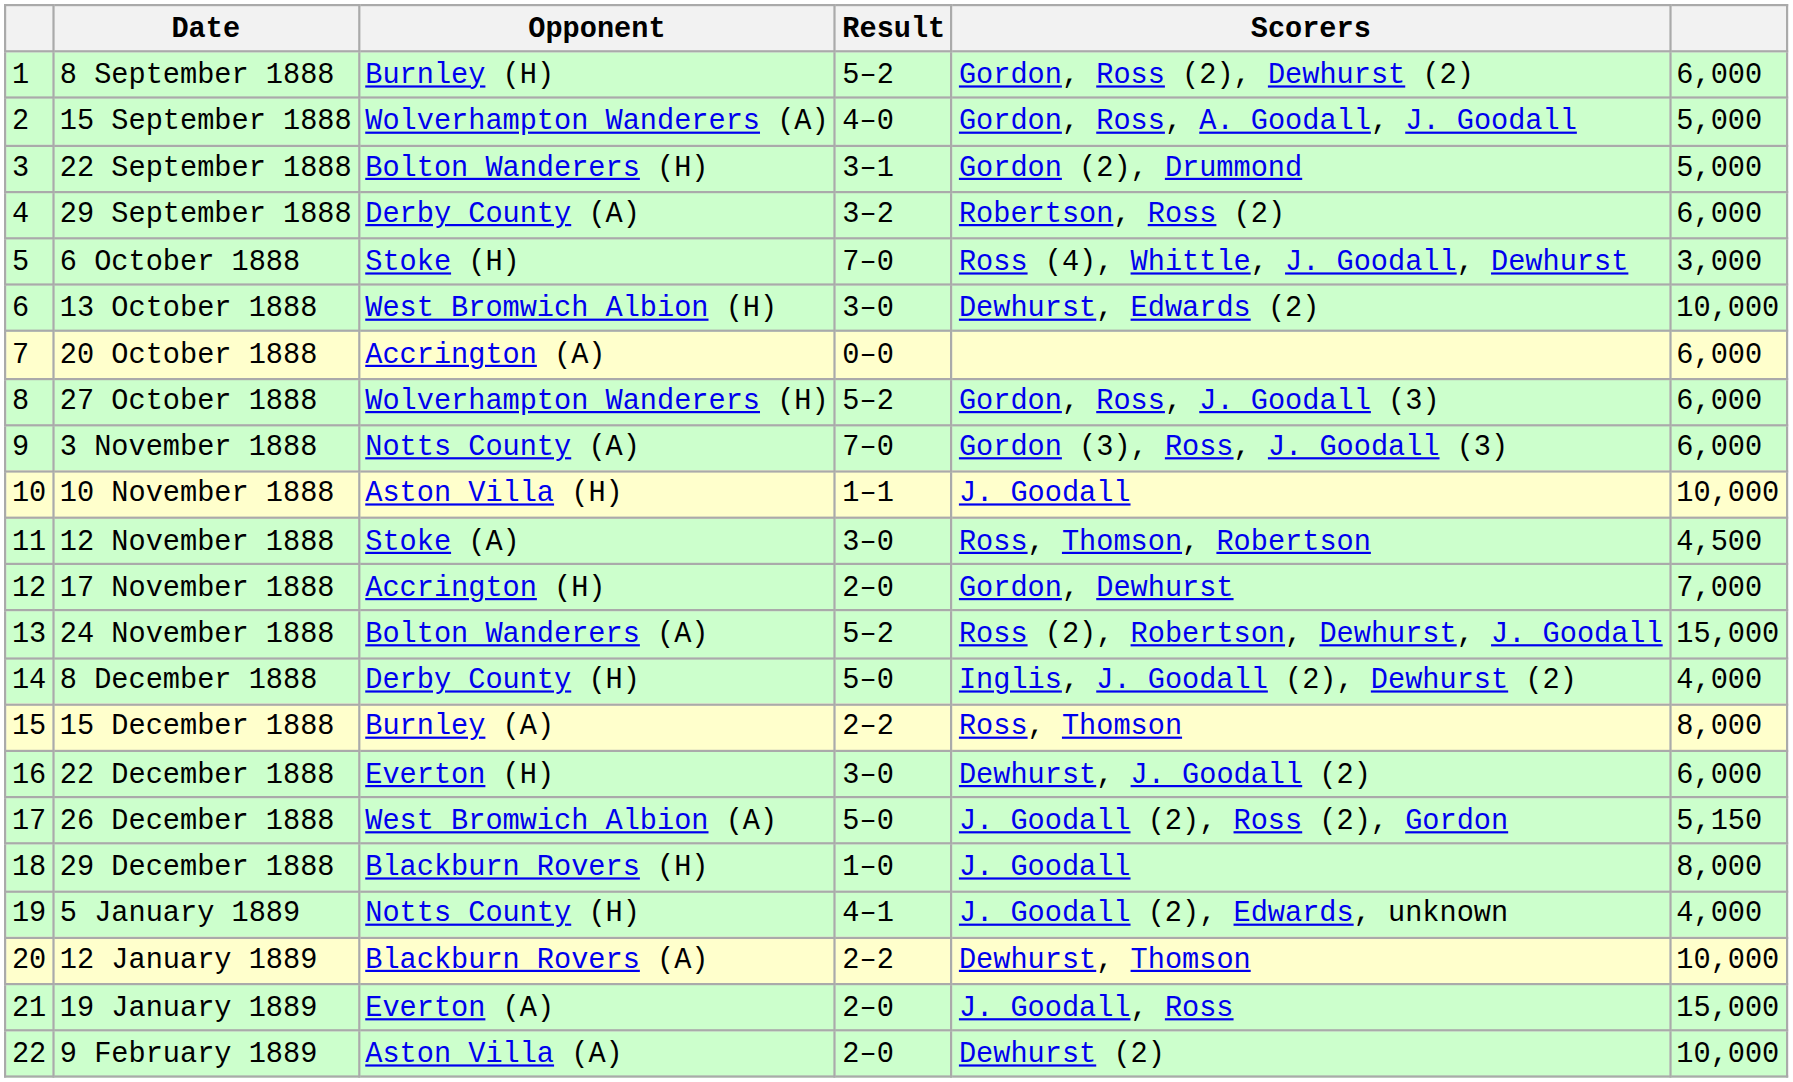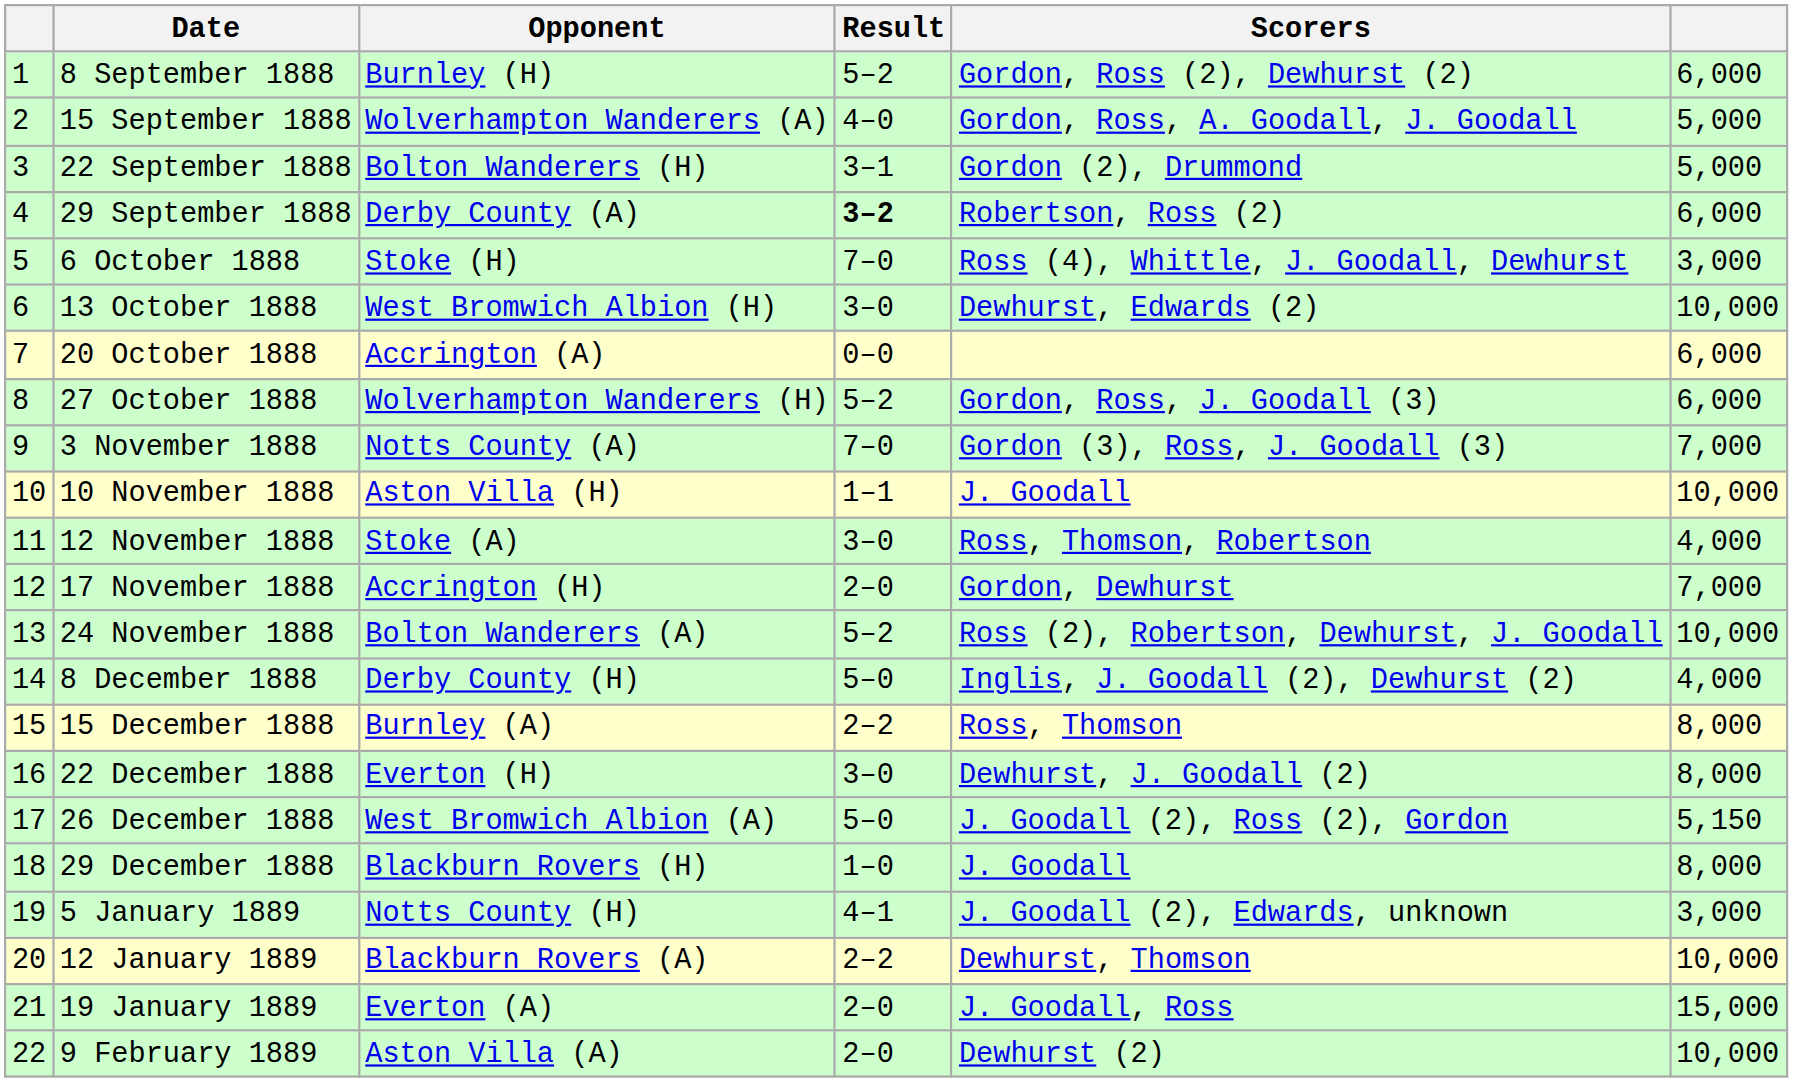 <table class="wikitable" style="text-align:left">
 <tr>
 <th></th>
 <th>Date</th>
 <th>Opponent</th>
 <th>Result</th>
 <th>Scorers</th>
 <th></th>
 </tr>
 <tr style="background-color: #CCFFCC;">
 <td>1</td>
 <td>8 September 1888</td>
 <td><a href='#'>Burnley</a> (H)</td>
 <td>5–2</td>
 <td><a href='#'>Gordon</a>, <a href='#'>Ross</a> (2), <a href='#'>Dewhurst</a> (2)</td>
 <td>6,000</td>
 </tr>
 <tr style="background-color: #CCFFCC;">
 <td>2</td>
 <td>15 September 1888</td>
 <td><a href='#'>Wolverhampton Wanderers</a> (A)</td>
 <td>4–0</td>
 <td><a href='#'>Gordon</a>, <a href='#'>Ross</a>, <a href='#'>A. Goodall</a>, <a href='#'>J. Goodall</a></td>
 <td>5,000</td>
 </tr>
 <tr style="background-color: #CCFFCC;">
 <td>3</td>
 <td>22 September 1888</td>
 <td><a href='#'>Bolton Wanderers</a> (H)</td>
 <td>3–1</td>
 <td><a href='#'>Gordon</a> (2), <a href='#'>Drummond</a></td>
 <td>5,000</td>
 </tr>
 <tr style="background-color: #CCFFCC;">
 <td>4</td>
 <td>29 September 1888</td>
 <td><a href='#'>Derby County</a> (A)</td>
-<td>3–2</td>
+<td><strong>3–2</strong></td>
 <td><a href='#'>Robertson</a>, <a href='#'>Ross</a> (2)</td>
 <td>6,000</td>
 </tr>
 <tr style="background-color: #CCFFCC;">
 <td>5</td>
 <td>6 October 1888</td>
 <td><a href='#'>Stoke</a> (H)</td>
 <td>7–0</td>
 <td><a href='#'>Ross</a> (4), <a href='#'>Whittle</a>, <a href='#'>J. Goodall</a>, <a href='#'>Dewhurst</a></td>
 <td>3,000</td>
 </tr>
 <tr style="background-color: #CCFFCC;">
 <td>6</td>
 <td>13 October 1888</td>
 <td><a href='#'>West Bromwich Albion</a> (H)</td>
 <td>3–0</td>
 <td><a href='#'>Dewhurst</a>, <a href='#'>Edwards</a> (2)</td>
 <td>10,000</td>
 </tr>
 <tr style="background-color: #FFFFCC;">
 <td>7</td>
 <td>20 October 1888</td>
 <td><a href='#'>Accrington</a> (A)</td>
 <td>0–0</td>
 <td></td>
 <td>6,000</td>
 </tr>
 <tr style="background-color: #CCFFCC;">
 <td>8</td>
 <td>27 October 1888</td>
 <td><a href='#'>Wolverhampton Wanderers</a> (H)</td>
 <td>5–2</td>
 <td><a href='#'>Gordon</a>, <a href='#'>Ross</a>, <a href='#'>J. Goodall</a> (3)</td>
 <td>6,000</td>
 </tr>
 <tr style="background-color: #CCFFCC;">
 <td>9</td>
 <td>3 November 1888</td>
 <td><a href='#'>Notts County</a> (A)</td>
 <td>7–0</td>
 <td><a href='#'>Gordon</a> (3), <a href='#'>Ross</a>, <a href='#'>J. Goodall</a> (3)</td>
-<td>6,000</td>
+<td>7,000</td>
 </tr>
 <tr style="background-color: #FFFFCC;">
 <td>10</td>
 <td>10 November 1888</td>
 <td><a href='#'>Aston Villa</a> (H)</td>
 <td>1–1</td>
 <td><a href='#'>J. Goodall</a></td>
 <td>10,000</td>
 </tr>
 <tr style="background-color: #CCFFCC;">
 <td>11</td>
 <td>12 November 1888</td>
 <td><a href='#'>Stoke</a> (A)</td>
 <td>3–0</td>
 <td><a href='#'>Ross</a>, <a href='#'>Thomson</a>, <a href='#'>Robertson</a></td>
-<td>4,500</td>
+<td>4,000</td>
 </tr>
 <tr style="background-color: #CCFFCC;">
 <td>12</td>
 <td>17 November 1888</td>
 <td><a href='#'>Accrington</a> (H)</td>
 <td>2–0</td>
 <td><a href='#'>Gordon</a>, <a href='#'>Dewhurst</a></td>
 <td>7,000</td>
 </tr>
 <tr style="background-color: #CCFFCC;">
 <td>13</td>
 <td>24 November 1888</td>
 <td><a href='#'>Bolton Wanderers</a> (A)</td>
 <td>5–2</td>
 <td><a href='#'>Ross</a> (2), <a href='#'>Robertson</a>, <a href='#'>Dewhurst</a>, <a href='#'>J. Goodall</a></td>
-<td>15,000</td>
+<td>10,000</td>
 </tr>
 <tr style="background-color: #CCFFCC;">
 <td>14</td>
 <td>8 December 1888</td>
 <td><a href='#'>Derby County</a> (H)</td>
 <td>5–0</td>
 <td><a href='#'>Inglis</a>, <a href='#'>J. Goodall</a> (2), <a href='#'>Dewhurst</a> (2)</td>
 <td>4,000</td>
 </tr>
 <tr style="background-color: #FFFFCC;">
 <td>15</td>
 <td>15 December 1888</td>
 <td><a href='#'>Burnley</a> (A)</td>
 <td>2–2</td>
 <td><a href='#'>Ross</a>, <a href='#'>Thomson</a></td>
 <td>8,000</td>
 </tr>
 <tr style="background-color: #CCFFCC;">
 <td>16</td>
 <td>22 December 1888</td>
 <td><a href='#'>Everton</a> (H)</td>
 <td>3–0</td>
 <td><a href='#'>Dewhurst</a>, <a href='#'>J. Goodall</a> (2)</td>
-<td>6,000</td>
+<td>8,000</td>
 </tr>
 <tr style="background-color: #CCFFCC;">
 <td>17</td>
 <td>26 December 1888</td>
 <td><a href='#'>West Bromwich Albion</a> (A)</td>
 <td>5–0</td>
 <td><a href='#'>J. Goodall</a> (2), <a href='#'>Ross</a> (2), <a href='#'>Gordon</a></td>
 <td>5,150</td>
 </tr>
 <tr style="background-color: #CCFFCC;">
 <td>18</td>
 <td>29 December 1888</td>
 <td><a href='#'>Blackburn Rovers</a> (H)</td>
 <td>1–0</td>
 <td><a href='#'>J. Goodall</a></td>
 <td>8,000</td>
 </tr>
 <tr style="background-color: #CCFFCC;">
 <td>19</td>
 <td>5 January 1889</td>
 <td><a href='#'>Notts County</a> (H)</td>
 <td>4–1</td>
 <td><a href='#'>J. Goodall</a> (2), <a href='#'>Edwards</a>, unknown</td>
-<td>4,000</td>
+<td>3,000</td>
 </tr>
 <tr style="background-color: #FFFFCC;">
 <td>20</td>
 <td>12 January 1889</td>
 <td><a href='#'>Blackburn Rovers</a> (A)</td>
 <td>2–2</td>
 <td><a href='#'>Dewhurst</a>, <a href='#'>Thomson</a></td>
 <td>10,000</td>
 </tr>
 <tr style="background-color: #CCFFCC;">
 <td>21</td>
 <td>19 January 1889</td>
 <td><a href='#'>Everton</a> (A)</td>
 <td>2–0</td>
 <td><a href='#'>J. Goodall</a>, <a href='#'>Ross</a></td>
 <td>15,000</td>
 </tr>
 <tr style="background-color: #CCFFCC;">
 <td>22</td>
 <td>9 February 1889</td>
 <td><a href='#'>Aston Villa</a> (A)</td>
 <td>2–0</td>
 <td><a href='#'>Dewhurst</a> (2)</td>
 <td>10,000</td>
 </tr>
 </table>
